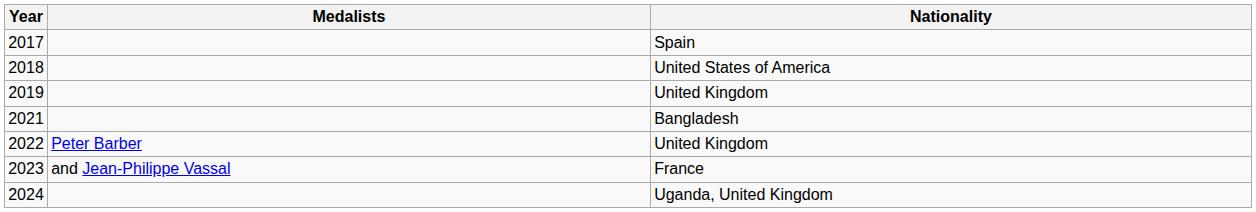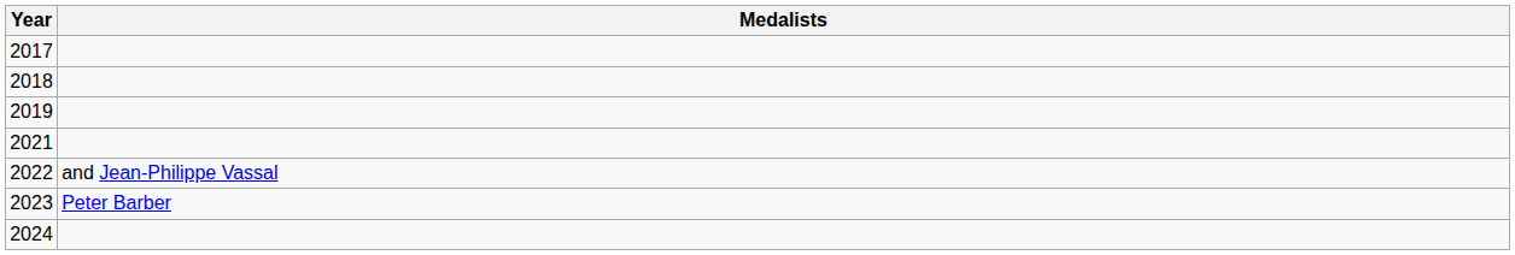 <table align="center" class="wikitable plainrowheaders sortable">
 <tr>
 <th scope=col width=1%>Year</th>
 <th scope=col>Medalists</th>
-<th scope=col>Nationality</th>
 </tr>
 <tr>
 <td>2017</td>
 <td scope="row"></td>
-<td>Spain</td>
 </tr>
 <tr>
 <td>2018</td>
 <td scope="row"></td>
-<td>United States of America</td>
 </tr>
 <tr>
 <td>2019</td>
 <td scope="row"></td>
-<td>United Kingdom</td>
 </tr>
 <tr>
 <td>2021</td>
 <td scope="row"></td>
-<td>Bangladesh</td>
 </tr>
 <tr>
 <td>2022</td>
-<td scope="row"><a href='#'>Peter Barber</a></td>
-<td>United Kingdom</td>
+<td scope="row"> and <a href='#'>Jean-Philippe Vassal</a></td>
 </tr>
 <tr>
 <td>2023</td>
-<td scope="row"> and <a href='#'>Jean-Philippe Vassal</a></td>
-<td>France</td>
+<td scope="row"><a href='#'>Peter Barber</a></td>
 </tr>
 <tr>
 <td>2024</td>
 <td scope="row"> </td>
-<td>Uganda, United Kingdom</td>
 </tr>
 </table>
